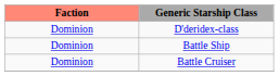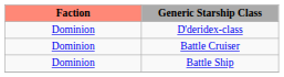 <table class="wikitable" style="text-align: center;" style="margin:auto; text-align:center; border-collapse:collapse; margin-left:0; margin-right:auto;">
 <tr>
 <th scope="col" width="199px"  style="background:#ff8877;"><strong>Faction</strong></th>
 <th scope="col" width="199px"  style="background:#aaaaaa;"><strong>Generic Starship Class</strong></th>
 </tr>
 <tr>
 <td><a href='#'>Dominion</a></td>
 <td><a href='#'>D'deridex-class</a></td>
 </tr>
 <tr>
 <td><a href='#'>Dominion</a></td>
-<td><a href='#'>Battle Ship</a></td>
+<td><a href='#'>Battle Cruiser</a></td>
 </tr>
 <tr>
 <td><a href='#'>Dominion</a></td>
-<td><a href='#'>Battle Cruiser</a></td>
+<td><a href='#'>Battle Ship</a></td>
 </tr>
 <tr>
 </tr>
 </table>
